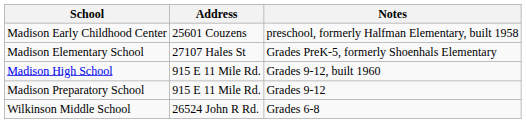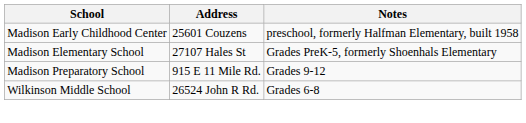 <table class="wikitable">
 <tr>
 <th>School</th>
 <th>Address</th>
 <th>Notes</th>
 </tr>
 <tr>
 <td>Madison Early Childhood Center</td>
 <td>25601 Couzens</td>
 <td>preschool, formerly Halfman Elementary, built 1958</td>
 </tr>
 <tr>
 <td>Madison Elementary School</td>
 <td>27107 Hales St</td>
 <td>Grades PreK-5, formerly Shoenhals Elementary</td>
 </tr>
 <tr>
-<td><a href='#'>Madison High School</a></td>
-<td>915 E 11 Mile Rd.</td>
-<td>Grades 9-12, built 1960</td>
-</tr>
-<tr>
 <td>Madison Preparatory School</td>
 <td>915 E 11 Mile Rd.</td>
 <td>Grades 9-12</td>
 </tr>
 <tr>
 <td>Wilkinson Middle School</td>
 <td>26524 John R Rd.</td>
 <td>Grades 6-8</td>
 </tr>
 </table>
